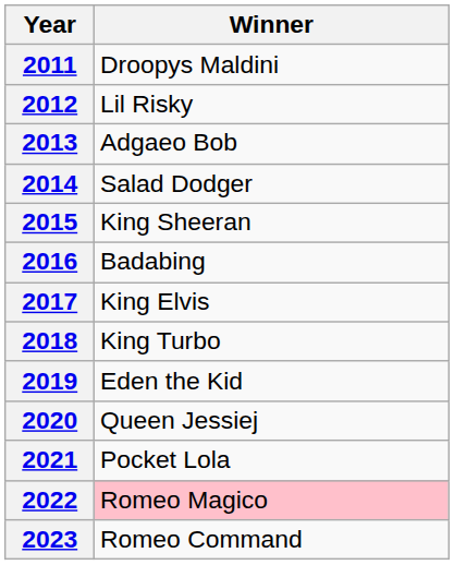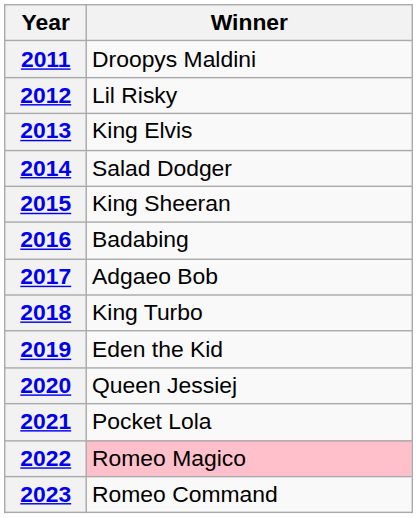 <table class="wikitable">
 <tr>
 <th width=50>Year</th>
 <th width=220>Winner</th>
 </tr>
 <tr>
 <th><a href='#'>2011</a></th>
 <td>Droopys Maldini</td>
 </tr>
 <tr>
 <th><a href='#'>2012</a></th>
 <td>Lil Risky</td>
 </tr>
 <tr>
 <th><a href='#'>2013</a></th>
-<td>Adgaeo Bob</td>
+<td>King Elvis </td>
 </tr>
 <tr>
 <th><a href='#'>2014</a></th>
 <td>Salad Dodger</td>
 </tr>
 <tr>
 <th><a href='#'>2015</a></th>
 <td>King Sheeran </td>
 </tr>
 <tr>
 <th><a href='#'>2016</a></th>
 <td>Badabing</td>
 </tr>
 <tr>
 <th><a href='#'>2017</a></th>
-<td>King Elvis </td>
+<td>Adgaeo Bob</td>
 </tr>
 <tr>
 <th><a href='#'>2018</a></th>
 <td>King Turbo </td>
 </tr>
 <tr>
 <th><a href='#'>2019</a></th>
 <td>Eden the Kid</td>
 </tr>
 <tr>
 <th><a href='#'>2020</a></th>
 <td>Queen Jessiej</td>
 </tr>
 <tr>
 <th><a href='#'>2021</a></th>
 <td>Pocket Lola</td>
 </tr>
 <tr>
 <th><a href='#'>2022</a></th>
 <td style="background: pink;">Romeo Magico</td>
 </tr>
 <tr>
 <th><a href='#'>2023</a></th>
 <td>Romeo Command</td>
 </tr>
 </table>
